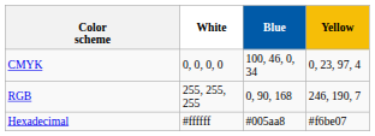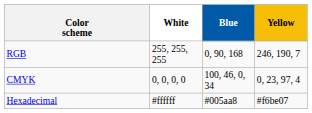 <table class="wikitable" style="width:40%; style="text-align:center;">
 <tr>
 <th><br>Color<br>scheme</th>
 <th style="background:#ffffff; width:80px;">White</th>
 <th style="background:#005aa8; width:80px; color:white">Blue</th>
 <th style="background:#f6be07; width:80px">Yellow</th>
 </tr>
 <tr>
+<td><a href='#'>RGB</a></td>
+<td>255, 255, 255</td>
+<td>0, 90, 168</td>
+<td>246, 190, 7</td>
+</tr>
+<tr>
 <td><a href='#'>CMYK</a></td>
 <td>0, 0, 0, 0</td>
 <td>100, 46, 0, 34</td>
 <td>0, 23, 97, 4</td>
-</tr>
-<tr>
-<td><a href='#'>RGB</a></td>
-<td>255, 255, 255</td>
-<td>0, 90, 168</td>
-<td>246, 190, 7</td>
 </tr>
 <tr>
 <td><a href='#'>Hexadecimal</a></td>
 <td>#ffffff</td>
 <td>#005aa8</td>
 <td>#f6be07</td>
 </tr>
 </table>
